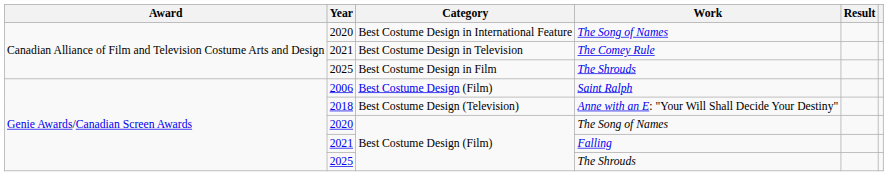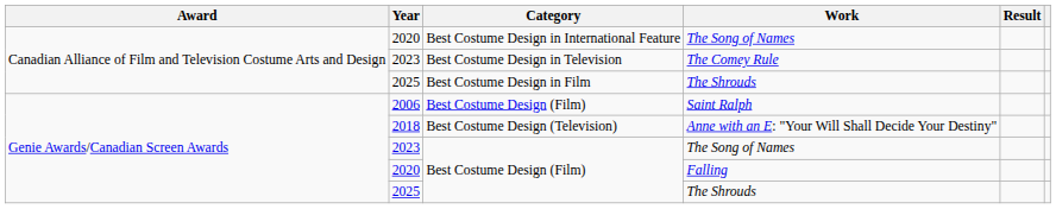 <table class="wikitable sortable">
 <tr style="background:#ccc; text-align:center;">
 <th>Award</th>
 <th>Year</th>
 <th>Category</th>
 <th>Work</th>
 <th>Result</th>
 <th class="unsortable"></th>
 </tr>
 <tr>
 <td rowspan=3>Canadian Alliance of Film and Television Costume Arts and Design</td>
 <td>2020</td>
 <td>Best Costume Design in International Feature</td>
 <td><em><a href='#'>The Song of Names</a></em></td>
 <td></td>
 <td></td>
 </tr>
 <tr>
-<td>2021</td>
+<td>2023</td>
 <td>Best Costume Design in Television</td>
 <td><em><a href='#'>The Comey Rule</a></em></td>
 <td></td>
 <td></td>
 </tr>
 <tr>
 <td>2025</td>
 <td>Best Costume Design in Film</td>
 <td><em><a href='#'>The Shrouds</a></em></td>
 <td></td>
 <td></td>
 </tr>
 <tr>
 <td rowspan=5><a href='#'>Genie Awards</a>/<a href='#'>Canadian Screen Awards</a></td>
 <td><a href='#'>2006</a></td>
 <td><a href='#'>Best Costume Design</a> (Film)</td>
 <td><em><a href='#'>Saint Ralph</a></em></td>
 <td></td>
 <td></td>
 </tr>
 <tr>
 <td><a href='#'>2018</a></td>
 <td>Best Costume Design (Television)</td>
 <td><em><a href='#'>Anne with an E</a></em>: "Your Will Shall Decide Your Destiny"</td>
 <td></td>
 <td></td>
 </tr>
 <tr>
-<td><a href='#'>2020</a></td>
+<td><a href='#'>2023</a></td>
 <td rowspan=3>Best Costume Design (Film)</td>
 <td><em>The Song of Names</em></td>
 <td></td>
 <td></td>
 </tr>
 <tr>
-<td><a href='#'>2021</a></td>
+<td><a href='#'>2020</a></td>
 <td><em><a href='#'>Falling</a></em></td>
 <td></td>
 <td></td>
 </tr>
 <tr>
 <td><a href='#'>2025</a></td>
 <td><em>The Shrouds</em></td>
 <td></td>
 <td></td>
 </tr>
 </table>
